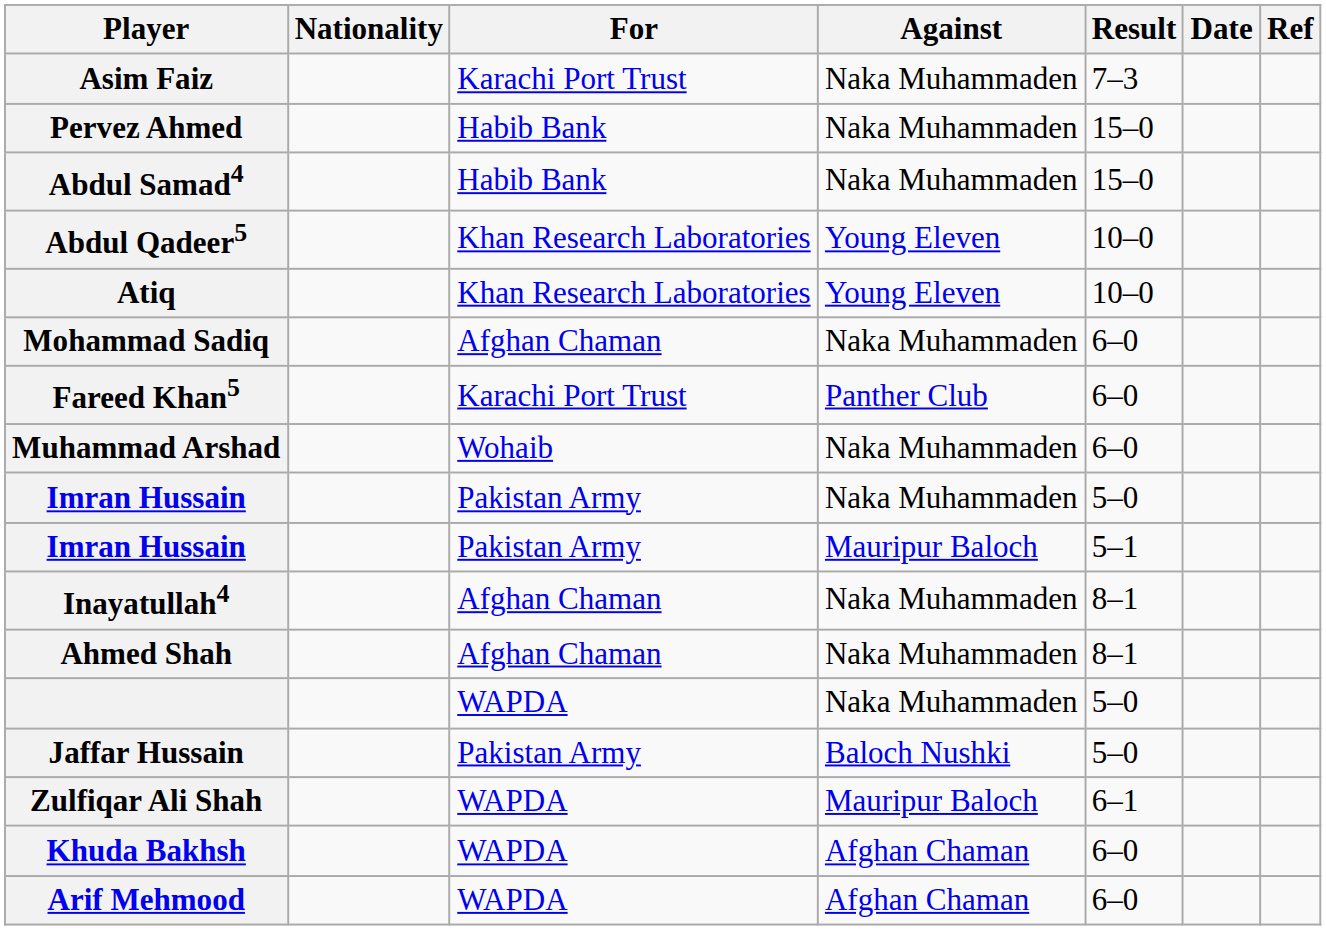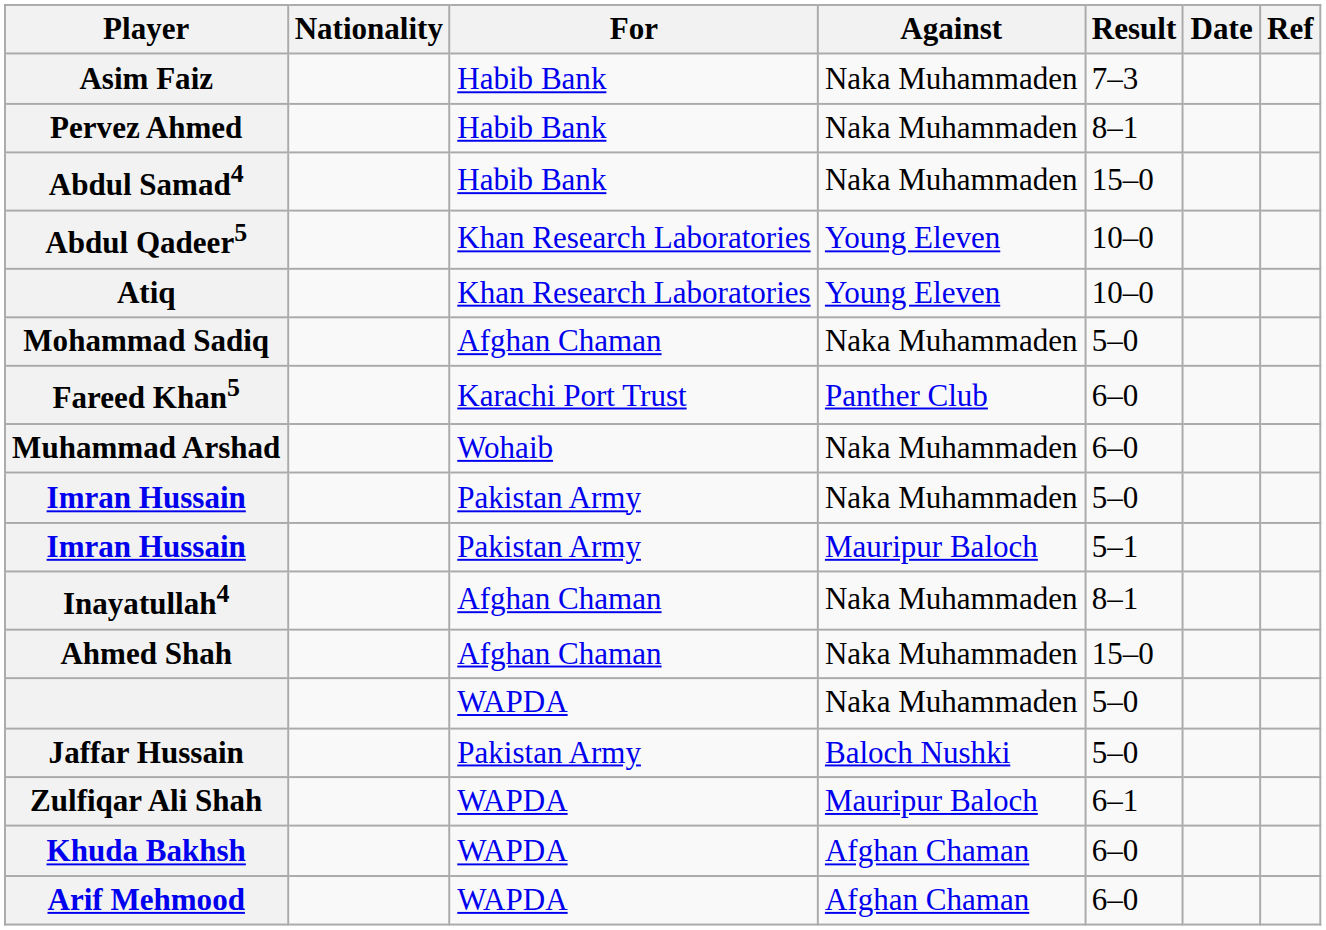 <table class="wikitable sortable plainrowheaders">
 <tr>
 <th scope="col">Player</th>
 <th scope="col">Nationality</th>
 <th scope="col">For</th>
 <th scope="col">Against</th>
 <th scope="col" align="center">Result</th>
 <th scope="col">Date</th>
 <th scope="col" class="unsortable" align="center">Ref</th>
 </tr>
 <tr>
 <th scope="row">Asim Faiz</th>
 <td></td>
-<td><a href='#'>Karachi Port Trust</a></td>
+<td><a href='#'>Habib Bank</a></td>
 <td>Naka Muhammaden</td>
 <td>7–3</td>
 <td></td>
 <td></td>
 </tr>
 <tr>
 <th scope="row">Pervez Ahmed</th>
 <td></td>
 <td><a href='#'>Habib Bank</a></td>
 <td>Naka Muhammaden</td>
-<td>15–0</td>
+<td>8–1</td>
 <td></td>
 <td></td>
 </tr>
 <tr>
 <th scope="row">Abdul Samad<sup>4</sup></th>
 <td></td>
 <td><a href='#'>Habib Bank</a></td>
 <td>Naka Muhammaden</td>
 <td>15–0</td>
 <td></td>
 <td></td>
 </tr>
 <tr>
 <th scope="row">Abdul Qadeer<sup>5</sup></th>
 <td></td>
 <td><a href='#'>Khan Research Laboratories</a></td>
 <td><a href='#'>Young Eleven</a></td>
 <td>10–0</td>
 <td></td>
 <td></td>
 </tr>
 <tr>
 <th scope="row">Atiq</th>
 <td></td>
 <td><a href='#'>Khan Research Laboratories</a></td>
 <td><a href='#'>Young Eleven</a></td>
 <td>10–0</td>
 <td></td>
 <td></td>
 </tr>
 <tr>
 <th scope="row">Mohammad Sadiq</th>
 <td></td>
 <td><a href='#'>Afghan Chaman</a></td>
 <td>Naka Muhammaden</td>
-<td>6–0</td>
+<td>5–0</td>
 <td></td>
 <td></td>
 </tr>
 <tr>
 <th scope="row">Fareed Khan<sup>5</sup></th>
 <td></td>
 <td><a href='#'>Karachi Port Trust</a></td>
 <td><a href='#'>Panther Club</a></td>
 <td>6–0</td>
 <td></td>
 <td></td>
 </tr>
 <tr>
 <th scope="row">Muhammad Arshad</th>
 <td></td>
 <td><a href='#'>Wohaib</a></td>
 <td>Naka Muhammaden</td>
 <td>6–0</td>
 <td></td>
 <td></td>
 </tr>
 <tr>
 <th scope="row"><a href='#'>Imran Hussain</a></th>
 <td></td>
 <td><a href='#'>Pakistan Army</a></td>
 <td>Naka Muhammaden</td>
 <td>5–0</td>
 <td></td>
 <td></td>
 </tr>
 <tr>
 <th scope="row"><a href='#'>Imran Hussain</a></th>
 <td></td>
 <td><a href='#'>Pakistan Army</a></td>
 <td><a href='#'>Mauripur Baloch</a></td>
 <td>5–1</td>
 <td></td>
 <td></td>
 </tr>
 <tr>
 <th scope="row">Inayatullah<sup>4</sup></th>
 <td></td>
 <td><a href='#'>Afghan Chaman</a></td>
 <td>Naka Muhammaden</td>
 <td>8–1</td>
 <td></td>
 <td></td>
 </tr>
 <tr>
 <th scope="row">Ahmed Shah</th>
 <td></td>
 <td><a href='#'>Afghan Chaman</a></td>
 <td>Naka Muhammaden</td>
-<td>8–1</td>
+<td>15–0</td>
 <td></td>
 <td></td>
 </tr>
 <tr>
 <th scope="row"></th>
 <td></td>
 <td><a href='#'>WAPDA</a></td>
 <td>Naka Muhammaden</td>
 <td>5–0</td>
 <td></td>
 <td></td>
 </tr>
 <tr>
 <th scope="row">Jaffar Hussain</th>
 <td></td>
 <td><a href='#'>Pakistan Army</a></td>
 <td><a href='#'>Baloch Nushki</a></td>
 <td>5–0</td>
 <td></td>
 <td></td>
 </tr>
 <tr>
 <th scope="row">Zulfiqar Ali Shah</th>
 <td></td>
 <td><a href='#'>WAPDA</a></td>
 <td><a href='#'>Mauripur Baloch</a></td>
 <td>6–1</td>
 <td></td>
 <td></td>
 </tr>
 <tr>
 <th scope="row"><a href='#'>Khuda Bakhsh</a></th>
 <td></td>
 <td><a href='#'>WAPDA</a></td>
 <td><a href='#'>Afghan Chaman</a></td>
 <td>6–0</td>
 <td></td>
 <td></td>
 </tr>
 <tr>
 <th scope="row"><a href='#'>Arif Mehmood</a></th>
 <td></td>
 <td><a href='#'>WAPDA</a></td>
 <td><a href='#'>Afghan Chaman</a></td>
 <td>6–0</td>
 <td></td>
 <td></td>
 </tr>
 </table>
